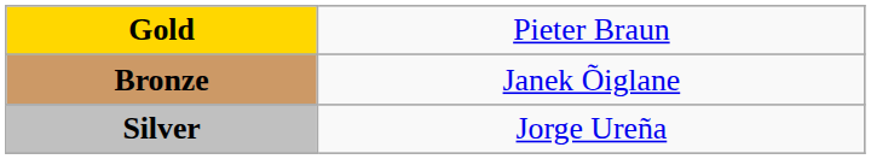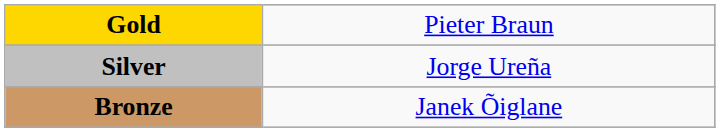 <table class="wikitable" style="text-align:center; " width="35%">
 <tr>
 <td bgcolor="gold"><strong>Gold</strong></td>
 <td><a href='#'>Pieter Braun</a><br>  <small><em></em></small></td>
 </tr>
 <tr>
+<td bgcolor="silver"><strong>Silver</strong></td>
+<td><a href='#'>Jorge Ureña</a><br>  <small><em></em></small></td>
+</tr>
+<tr>
 <td bgcolor="CC9966"><strong>Bronze</strong></td>
 <td><a href='#'>Janek Õiglane</a><br>  <small><em></em></small></td>
 </tr>
-<tr>
-<td bgcolor="silver"><strong>Silver</strong></td>
-<td><a href='#'>Jorge Ureña</a><br>  <small><em></em></small></td>
-</tr>
 </table>
